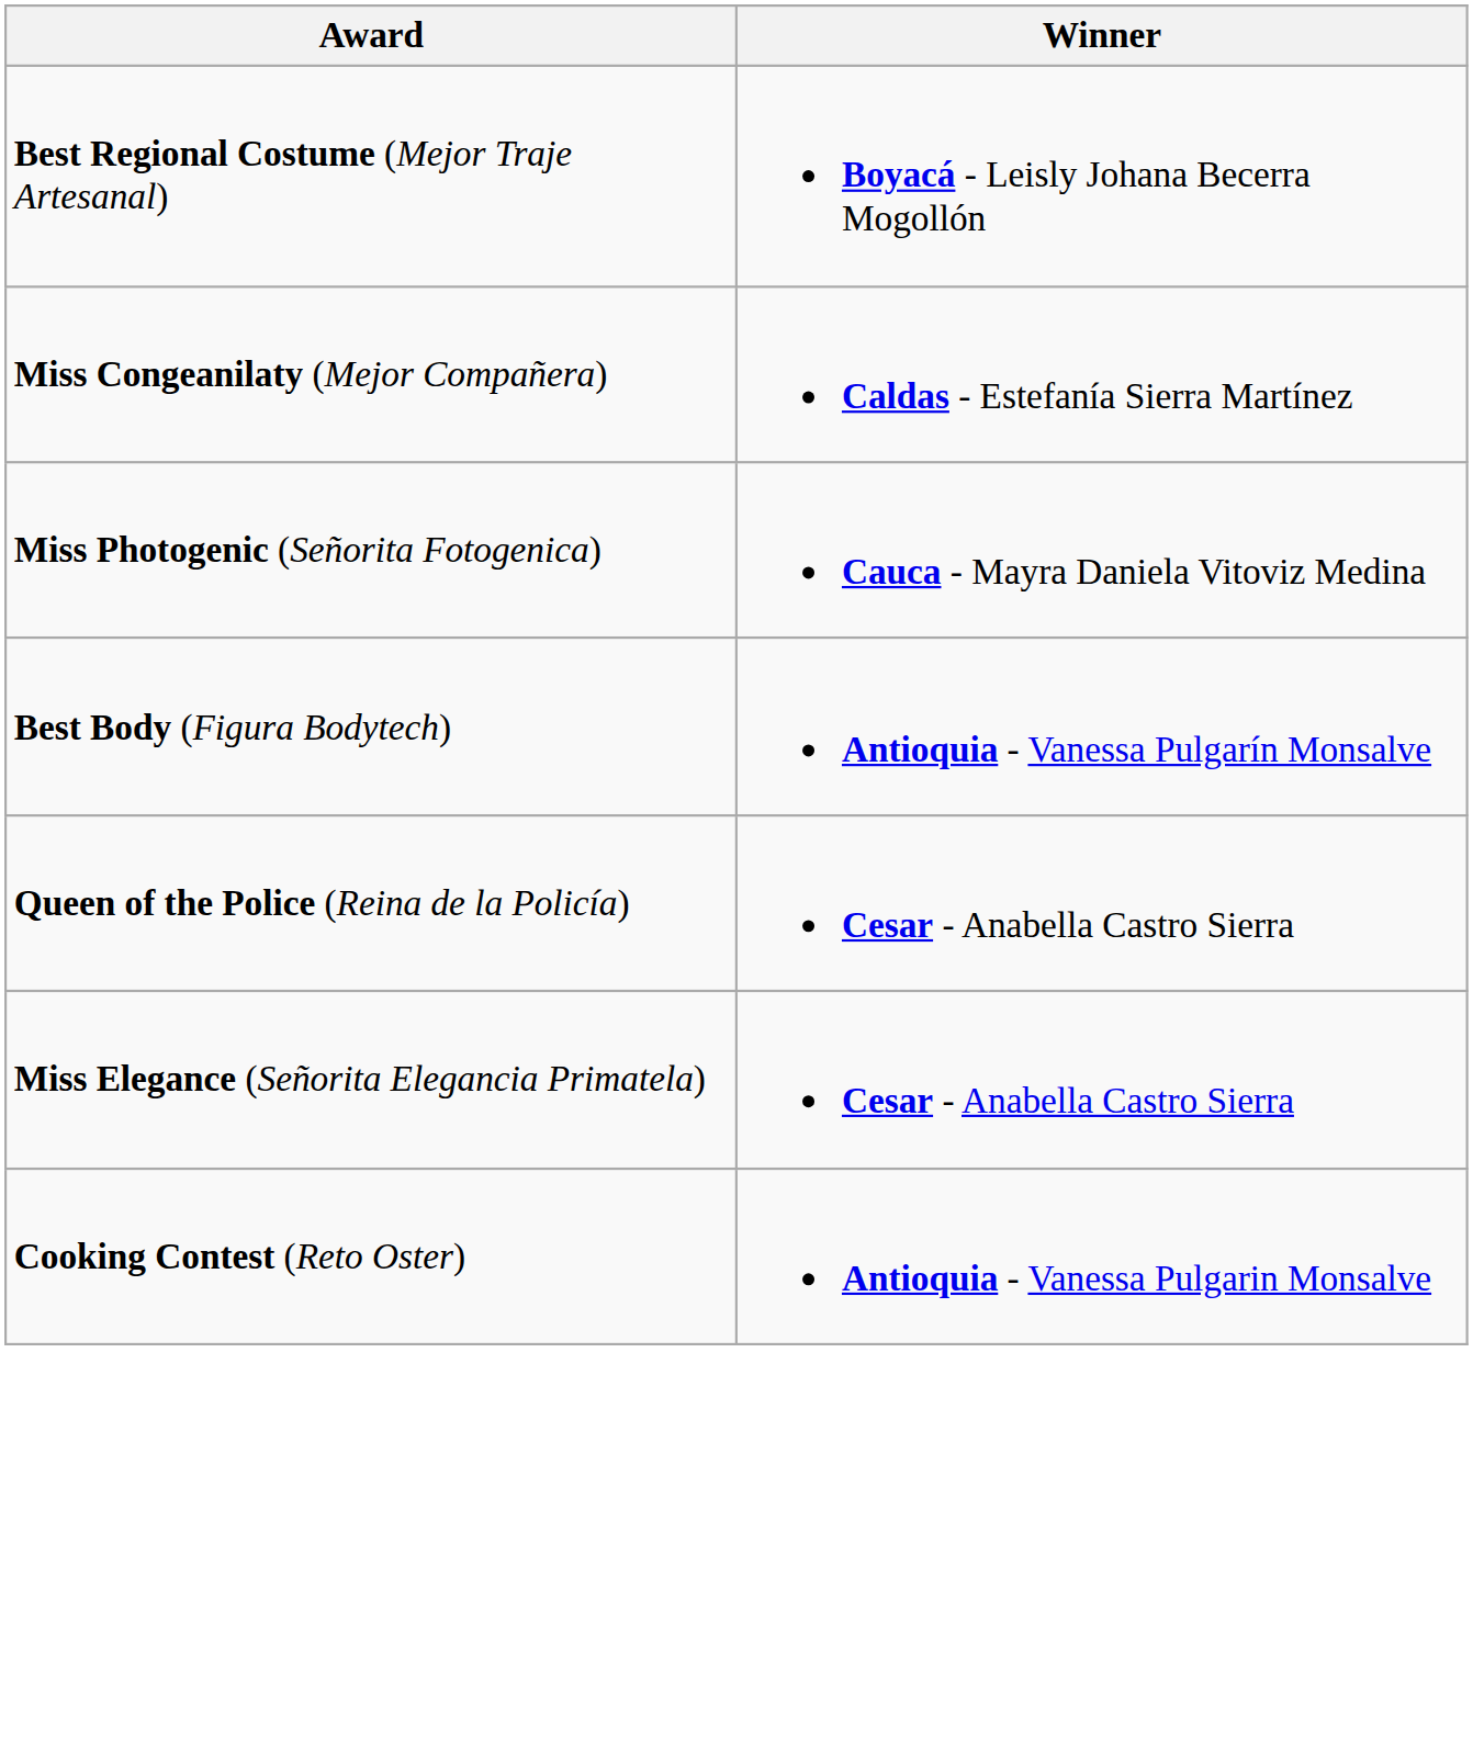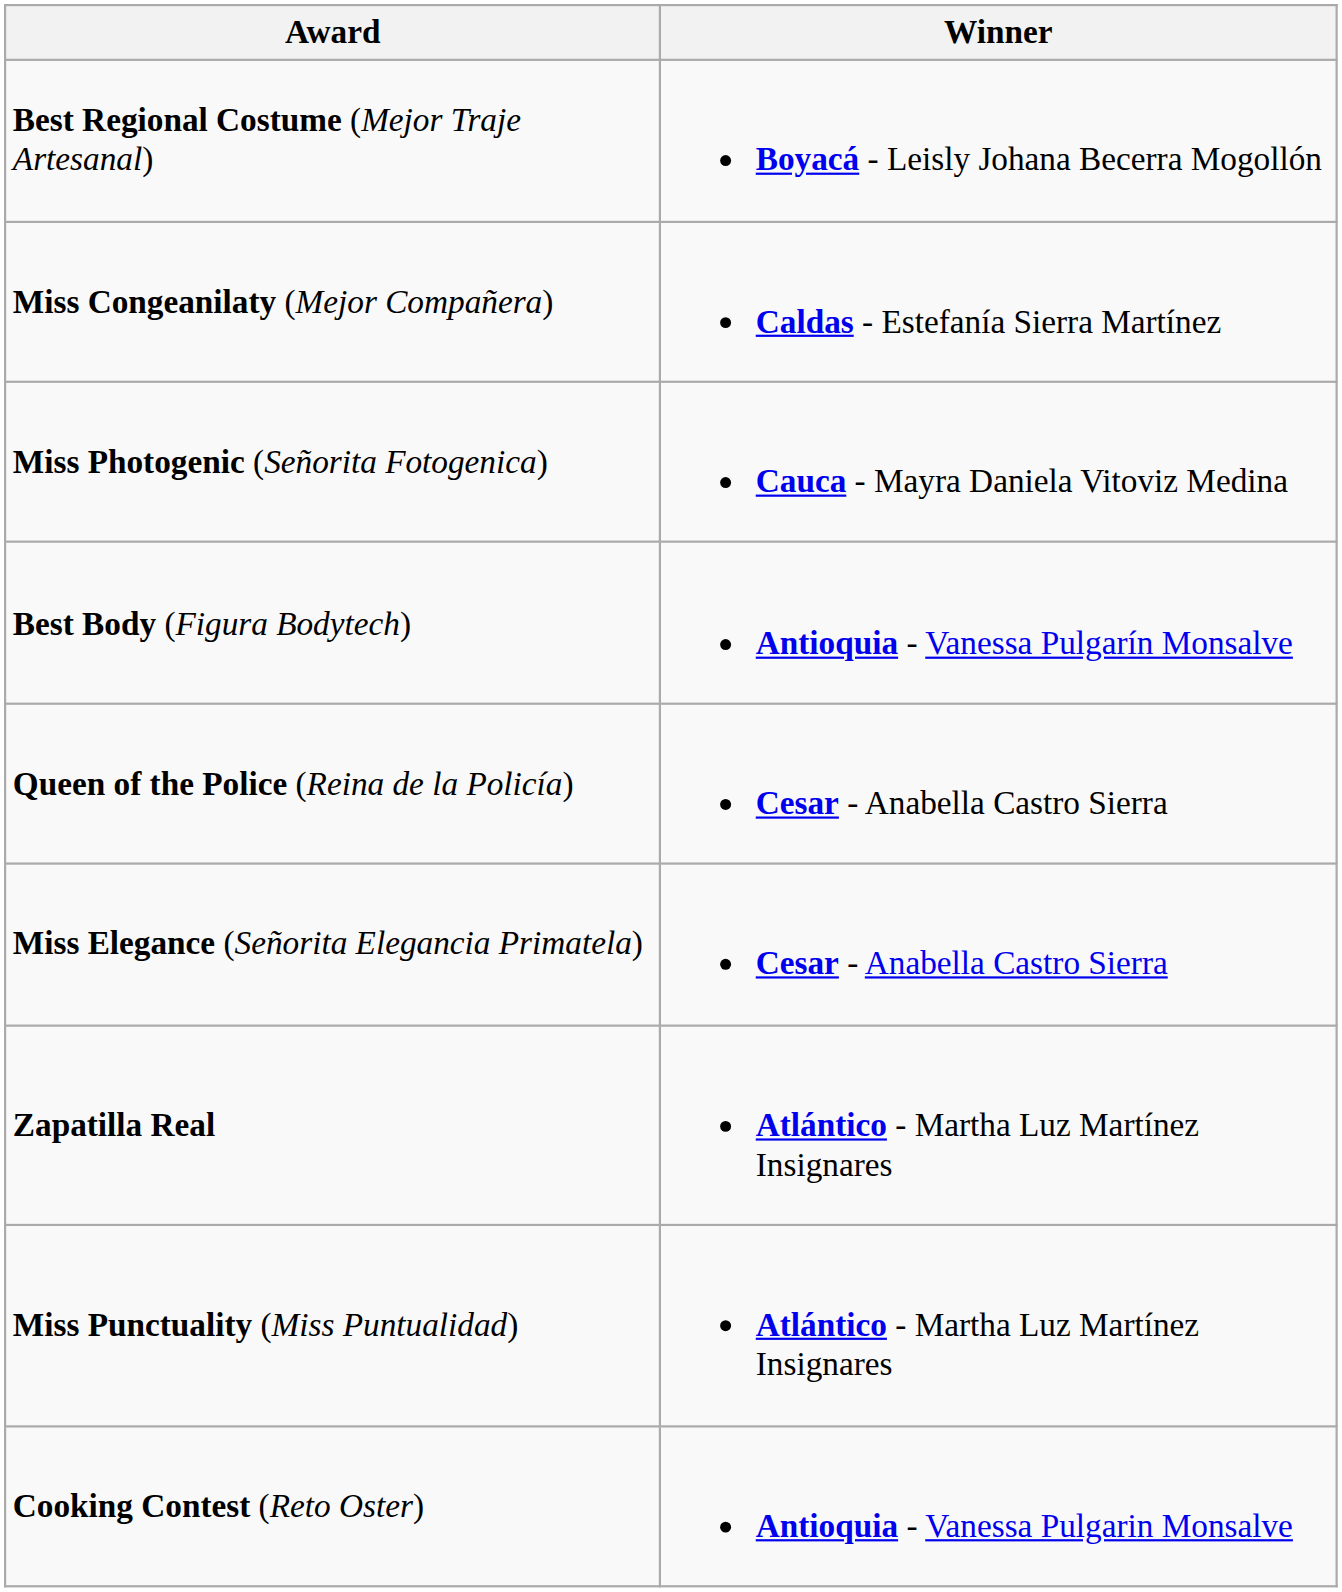 <table class="wikitable" style="font-size: 95%;">
 <tr>
 <th>Award</th>
 <th>Winner</th>
 </tr>
 <tr>
 <td><strong>Best Regional Costume</strong>  (<em>Mejor Traje Artesanal</em>)</td>
 <td><br><ul><li><strong> <a href='#'>Boyacá</a></strong> - Leisly Johana Becerra Mogollón</li></ul></td>
 </tr>
 <tr>
 <td><strong>Miss Congeanilaty</strong> (<em>Mejor Compañera</em>)</td>
 <td><br><ul><li><strong> <a href='#'>Caldas</a></strong> - Estefanía Sierra Martínez</li></ul></td>
 </tr>
 <tr>
 <td><strong>Miss Photogenic</strong> (<em>Señorita Fotogenica</em>)</td>
 <td><br><ul><li><strong> <a href='#'>Cauca</a></strong> - Mayra Daniela Vitoviz Medina</li></ul></td>
 </tr>
 <tr>
 <td><strong>Best Body</strong> (<em>Figura Bodytech</em>)</td>
 <td><br><ul><li><strong> <a href='#'>Antioquia</a></strong> - <a href='#'>Vanessa Pulgarín Monsalve</a></li></ul></td>
 </tr>
 <tr>
 <td><strong>Queen of the Police</strong> (<em>Reina de la Policía</em>)</td>
 <td><br><ul><li><strong> <a href='#'>Cesar</a></strong> - Anabella Castro Sierra</li></ul></td>
 </tr>
 <tr>
 <td><strong>Miss Elegance</strong> (<em>Señorita Elegancia Primatela</em>)</td>
 <td><br><ul><li><strong> <a href='#'>Cesar</a></strong> - <a href='#'>Anabella Castro Sierra</a></li></ul></td>
 </tr>
 <tr>
+<td><strong>Zapatilla Real</strong></td>
+<td><br><ul><li><strong> <a href='#'>Atlántico</a></strong> - Martha Luz Martínez Insignares</li></ul></td>
+</tr>
+<tr>
+<td><strong>Miss Punctuality</strong> (<em>Miss Puntualidad</em>)</td>
+<td><br><ul><li><strong> <a href='#'>Atlántico</a></strong> - Martha Luz Martínez Insignares</li></ul></td>
+</tr>
+<tr>
 <td><strong>Cooking Contest</strong> (<em>Reto Oster</em>)</td>
 <td><br><ul><li><strong> <a href='#'>Antioquia</a></strong> - <a href='#'>Vanessa Pulgarin Monsalve</a></li></ul></td>
 </tr>
 </table>
